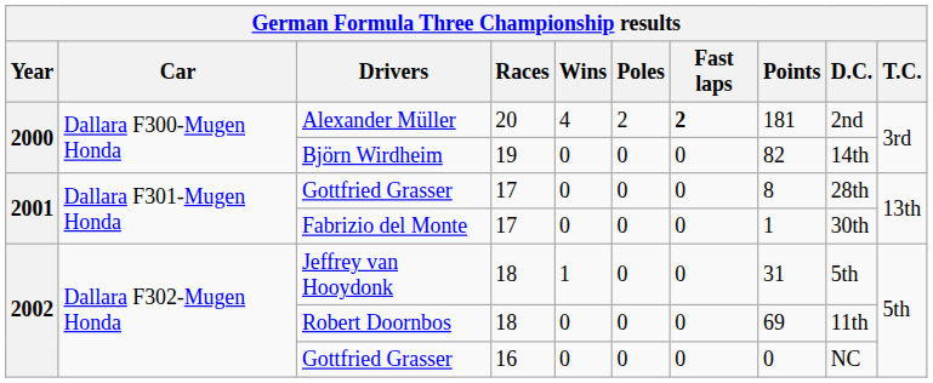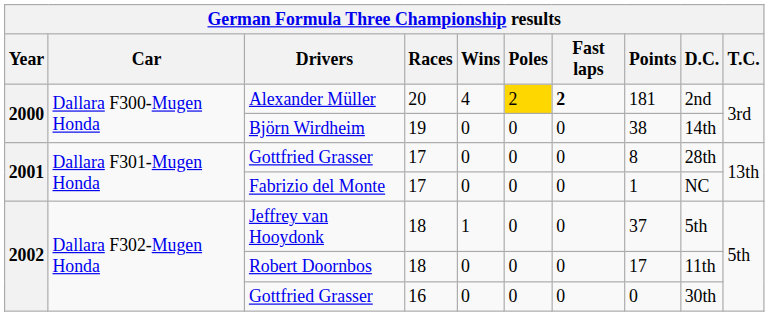 <table class="wikitable collapsible collapsed" style="font-size:95%; width:650px">
 <tr>
 <th colspan=10><a href='#'>German Formula Three Championship</a> results</th>
 </tr>
 <tr>
 <th>Year</th>
 <th>Car</th>
 <th>Drivers</th>
 <th>Races</th>
 <th>Wins</th>
 <th>Poles</th>
 <th>Fast laps</th>
 <th>Points</th>
 <th>D.C.</th>
 <th>T.C.</th>
 </tr>
 <tr>
 <th rowspan=2>2000</th>
 <td rowspan=2><a href='#'>Dallara</a> F300-<a href='#'>Mugen</a> <a href='#'>Honda</a></td>
 <td> <a href='#'>Alexander Müller</a></td>
 <td>20</td>
 <td>4</td>
-<td>2</td>
+<td style="background: gold;">2</td>
 <td><strong>2</strong></td>
 <td>181</td>
 <td>2nd</td>
 <td rowspan=2>3rd</td>
 </tr>
 <tr>
 <td> <a href='#'>Björn Wirdheim</a></td>
 <td>19</td>
 <td>0</td>
 <td>0</td>
 <td>0</td>
-<td>82</td>
+<td>38</td>
 <td>14th</td>
 </tr>
 <tr>
 <th rowspan=2>2001</th>
 <td rowspan=2><a href='#'>Dallara</a> F301-<a href='#'>Mugen</a> <a href='#'>Honda</a></td>
 <td> <a href='#'>Gottfried Grasser</a></td>
 <td>17</td>
 <td>0</td>
 <td>0</td>
 <td>0</td>
 <td>8</td>
 <td>28th</td>
 <td rowspan=2>13th</td>
 </tr>
 <tr>
 <td> <a href='#'>Fabrizio del Monte</a></td>
 <td>17</td>
 <td>0</td>
 <td>0</td>
 <td>0</td>
 <td>1</td>
-<td>30th</td>
+<td>NC</td>
 </tr>
 <tr>
 <th rowspan=3>2002</th>
 <td rowspan=3><a href='#'>Dallara</a> F302-<a href='#'>Mugen</a> <a href='#'>Honda</a></td>
 <td> <a href='#'>Jeffrey van Hooydonk</a></td>
 <td>18</td>
 <td>1</td>
 <td>0</td>
 <td>0</td>
-<td>31</td>
+<td>37</td>
 <td>5th</td>
 <td rowspan=3>5th</td>
 </tr>
 <tr>
 <td> <a href='#'>Robert Doornbos</a></td>
 <td>18</td>
 <td>0</td>
 <td>0</td>
 <td>0</td>
-<td>69</td>
+<td>17</td>
 <td>11th</td>
 </tr>
 <tr>
 <td> <a href='#'>Gottfried Grasser</a></td>
 <td>16</td>
 <td>0</td>
 <td>0</td>
 <td>0</td>
 <td>0</td>
-<td>NC</td>
+<td>30th</td>
 </tr>
 </table>
